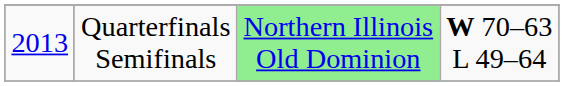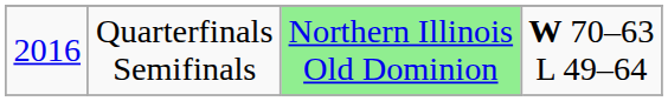 <table class="wikitable" style="text-align:center">
 <tr>
 </tr>
 <tr align="center">
-<td><a href='#'>2013</a></td>
+<td><a href='#'>2016</a></td>
 <td>Quarterfinals<br>Semifinals</td>
 <td style="background: lightgreen;"><a href='#'>Northern Illinois</a><br><a href='#'>Old Dominion</a></td>
 <td><strong>W</strong> 70–63<br>L 49–64</td>
 </tr>
 </table>
